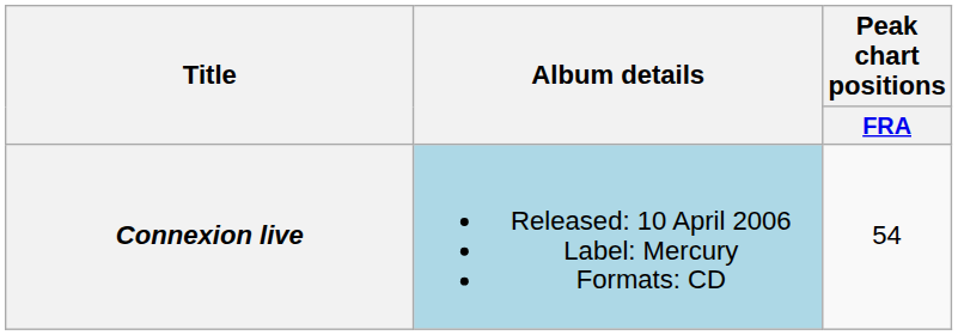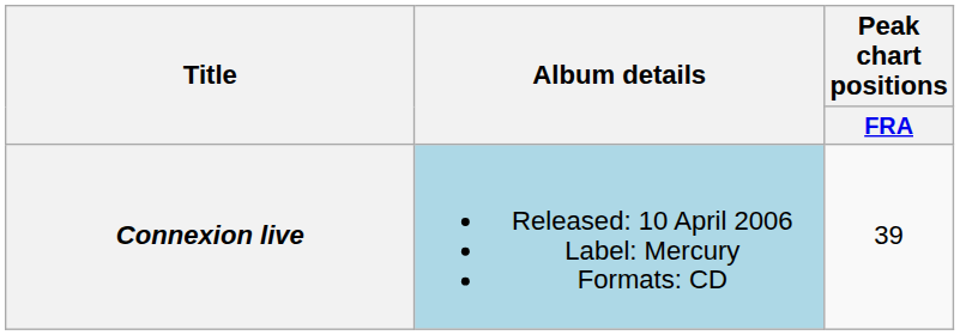 <table class="wikitable plainrowheaders" style="text-align:center;">
 <tr>
 <th rowspan="2" scope="col" style="width:15em;">Title</th>
 <th rowspan="2" scope="col" style="width:15em;">Album details</th>
 <th>Peak chart positions</th>
 </tr>
 <tr>
 <th scope="col" style="width:2em;font-size:90%;"><a href='#'>FRA</a><br></th>
 </tr>
 <tr>
 <th scope="row"><em>Connexion live</em></th>
 <td style="background: lightblue;"><br><ul><li>Released: 10 April 2006</li><li>Label: Mercury</li><li>Formats: CD</li></ul></td>
-<td>54</td>
+<td>39</td>
 </tr>
 </table>
